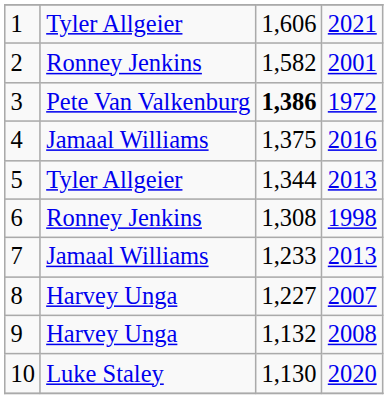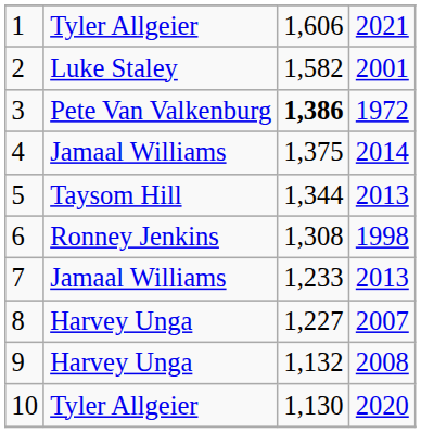 <table class="wikitable">
 <tr>
 </tr>
 <tr>
 <td>1</td>
 <td><a href='#'>Tyler Allgeier</a></td>
 <td>1,606</td>
 <td><a href='#'>2021</a></td>
 </tr>
 <tr>
 <td>2</td>
-<td><a href='#'>Ronney Jenkins</a></td>
+<td><a href='#'>Luke Staley</a></td>
 <td>1,582</td>
 <td><a href='#'>2001</a></td>
 </tr>
 <tr>
 <td>3</td>
 <td><a href='#'>Pete Van Valkenburg</a></td>
 <td><strong>1,386</strong></td>
 <td><a href='#'>1972</a></td>
 </tr>
 <tr>
 <td>4</td>
 <td><a href='#'>Jamaal Williams</a></td>
 <td>1,375</td>
-<td><a href='#'>2016</a></td>
+<td><a href='#'>2014</a></td>
 </tr>
 <tr>
 <td>5</td>
-<td><a href='#'>Tyler Allgeier</a></td>
+<td><a href='#'>Taysom Hill</a></td>
 <td>1,344</td>
 <td><a href='#'>2013</a></td>
 </tr>
 <tr>
 <td>6</td>
 <td><a href='#'>Ronney Jenkins</a></td>
 <td>1,308</td>
 <td><a href='#'>1998</a></td>
 </tr>
 <tr>
 <td>7</td>
 <td><a href='#'>Jamaal Williams</a></td>
 <td>1,233</td>
 <td><a href='#'>2013</a></td>
 </tr>
 <tr>
 <td>8</td>
 <td><a href='#'>Harvey Unga</a></td>
 <td>1,227</td>
 <td><a href='#'>2007</a></td>
 </tr>
 <tr>
 <td>9</td>
 <td><a href='#'>Harvey Unga</a></td>
 <td>1,132</td>
 <td><a href='#'>2008</a></td>
 </tr>
 <tr>
 <td>10</td>
-<td><a href='#'>Luke Staley</a></td>
+<td><a href='#'>Tyler Allgeier</a></td>
 <td>1,130</td>
 <td><a href='#'>2020</a></td>
 </tr>
 <tr>
 </tr>
 </table>
